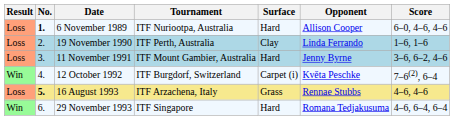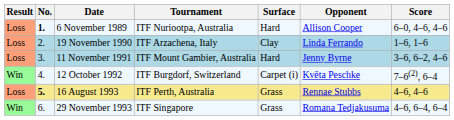 <table class="wikitable">
 <tr>
 <th>Result</th>
 <th>No.</th>
 <th>Date</th>
 <th>Tournament</th>
 <th>Surface</th>
 <th>Opponent</th>
 <th>Score</th>
 </tr>
 <tr style="background:#f0f8ff;">
 <td style="background:#ffa07a;">Loss</td>
 <td><strong>1.</strong></td>
 <td>6 November 1989</td>
 <td>ITF Nuriootpa, Australia</td>
 <td>Hard</td>
 <td> <a href='#'>Allison Cooper</a></td>
 <td>6–0, 4–6, 4–6</td>
 </tr>
 <tr style="background:lightblue;">
 <td style="background:#ffa07a;">Loss</td>
 <td>2.</td>
 <td>19 November 1990</td>
-<td>ITF Perth, Australia</td>
+<td>ITF Arzachena, Italy</td>
 <td>Clay</td>
 <td> <a href='#'>Linda Ferrando</a></td>
 <td>1–6, 1–6</td>
 </tr>
 <tr style="background:lightblue;">
 <td style="background:#ffa07a;">Loss</td>
 <td>3.</td>
 <td>11 November 1991</td>
 <td>ITF Mount Gambier, Australia</td>
 <td>Hard</td>
 <td> <a href='#'>Jenny Byrne</a></td>
 <td>3–6, 6–2, 4–6</td>
 </tr>
 <tr style="background:#f0f8ff;">
 <td style="background:#98fb98;">Win</td>
 <td>4.</td>
 <td>12 October 1992</td>
 <td>ITF Burgdorf, Switzerland</td>
 <td>Carpet (i)</td>
 <td> <a href='#'>Květa Peschke</a></td>
 <td>7–6<sup>(2)</sup>, 6–4</td>
 </tr>
 <tr style="background:#f7e98e;">
 <td style="background:#ffa07a;">Loss</td>
 <td><strong>5.</strong></td>
 <td>16 August 1993</td>
-<td>ITF Arzachena, Italy</td>
+<td>ITF Perth, Australia</td>
 <td>Grass</td>
 <td> <a href='#'>Rennae Stubbs</a></td>
 <td>4–6, 4–6</td>
 </tr>
 <tr style="background:#f0f8ff;">
 <td style="background:#98fb98;">Win</td>
 <td>6.</td>
 <td>29 November 1993</td>
 <td>ITF Singapore</td>
-<td>Hard</td>
+<td>Grass</td>
 <td> <a href='#'>Romana Tedjakusuma</a></td>
 <td>4–6, 6–4, 6–4</td>
 </tr>
 </table>
